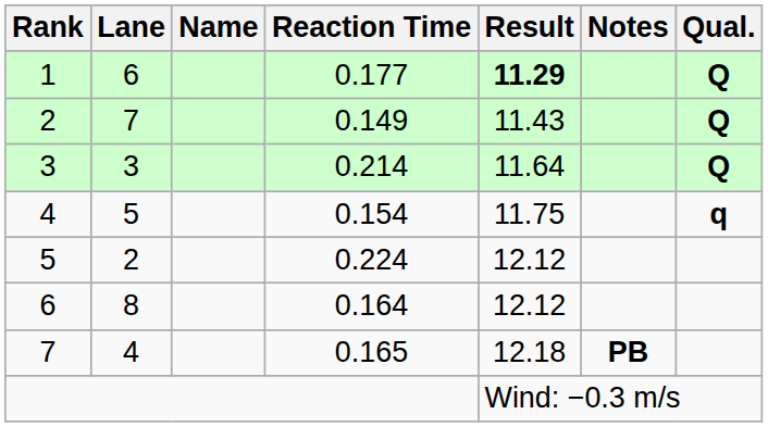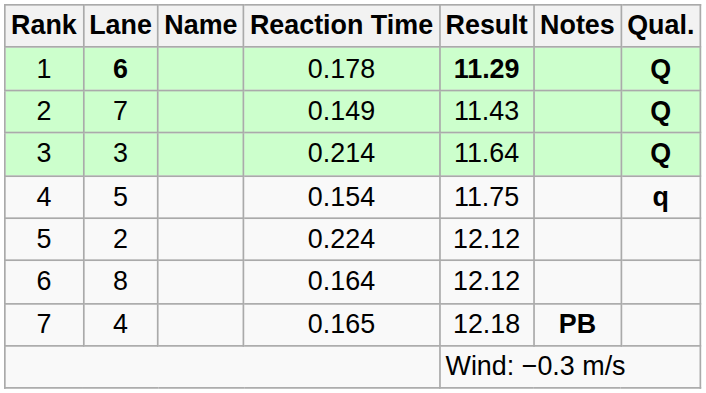 <table class="wikitable" style="text-align:center">
 <tr>
 <th>Rank</th>
 <th>Lane</th>
 <th>Name</th>
 <th>Reaction Time</th>
 <th>Result</th>
 <th>Notes</th>
 <th>Qual.</th>
 </tr>
 <tr bgcolor=ccffcc>
 <td>1</td>
-<td>6</td>
+<td><strong>6</strong></td>
 <td align="left"></td>
-<td>0.177</td>
+<td>0.178</td>
 <td><strong>11.29</strong></td>
 <td></td>
 <td><strong>Q</strong></td>
 </tr>
 <tr bgcolor=ccffcc>
 <td>2</td>
 <td>7</td>
 <td align="left"></td>
 <td>0.149</td>
 <td>11.43</td>
 <td></td>
 <td><strong>Q</strong></td>
 </tr>
 <tr bgcolor=ccffcc>
 <td>3</td>
 <td>3</td>
 <td align="left"></td>
 <td>0.214</td>
 <td>11.64</td>
 <td></td>
 <td><strong>Q</strong></td>
 </tr>
 <tr -bgcolor=ddffdd>
 <td>4</td>
 <td>5</td>
 <td align="left"></td>
 <td>0.154</td>
 <td>11.75</td>
 <td></td>
 <td><strong>q</strong></td>
 </tr>
 <tr>
 <td>5</td>
 <td>2</td>
 <td align="left"></td>
 <td>0.224</td>
 <td>12.12</td>
 <td></td>
 <td></td>
 </tr>
 <tr>
 <td>6</td>
 <td>8</td>
 <td align="left"></td>
 <td>0.164</td>
 <td>12.12</td>
 <td></td>
 <td></td>
 </tr>
 <tr>
 <td>7</td>
 <td>4</td>
 <td align="left"></td>
 <td>0.165</td>
 <td>12.18</td>
 <td><strong>PB</strong></td>
 <td></td>
 </tr>
 <tr class="sortbottom">
 <td colspan=4></td>
 <td colspan="3" style="text-align:left;">Wind: −0.3 m/s</td>
 </tr>
 </table>
